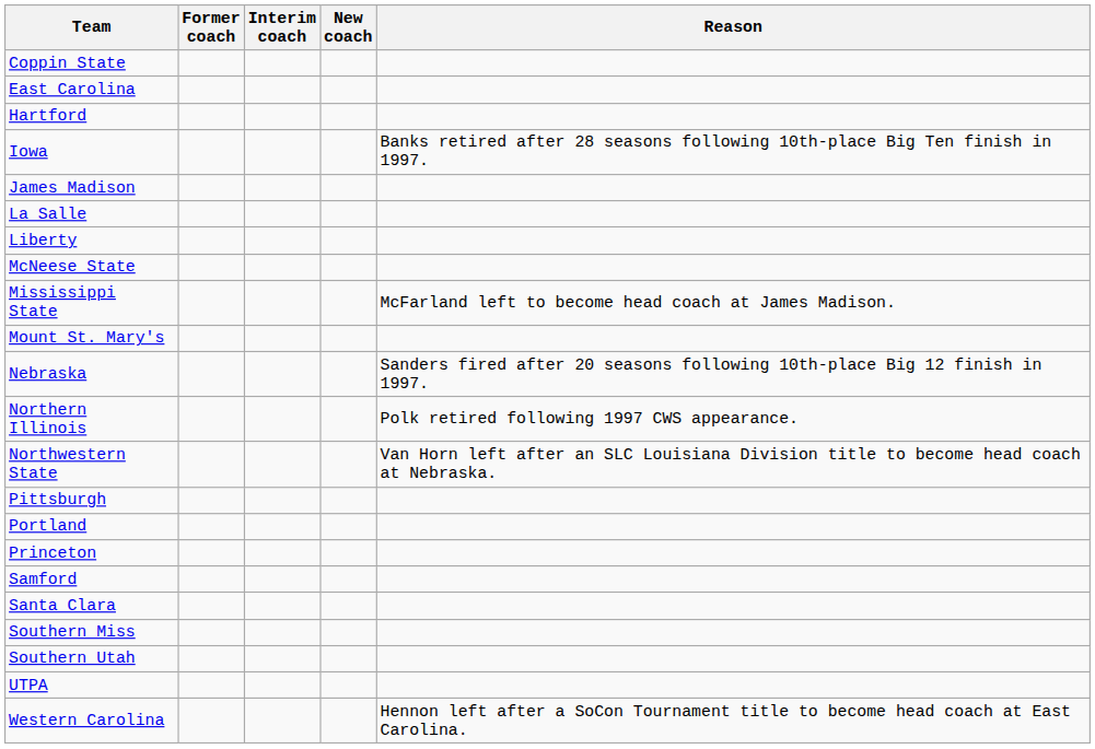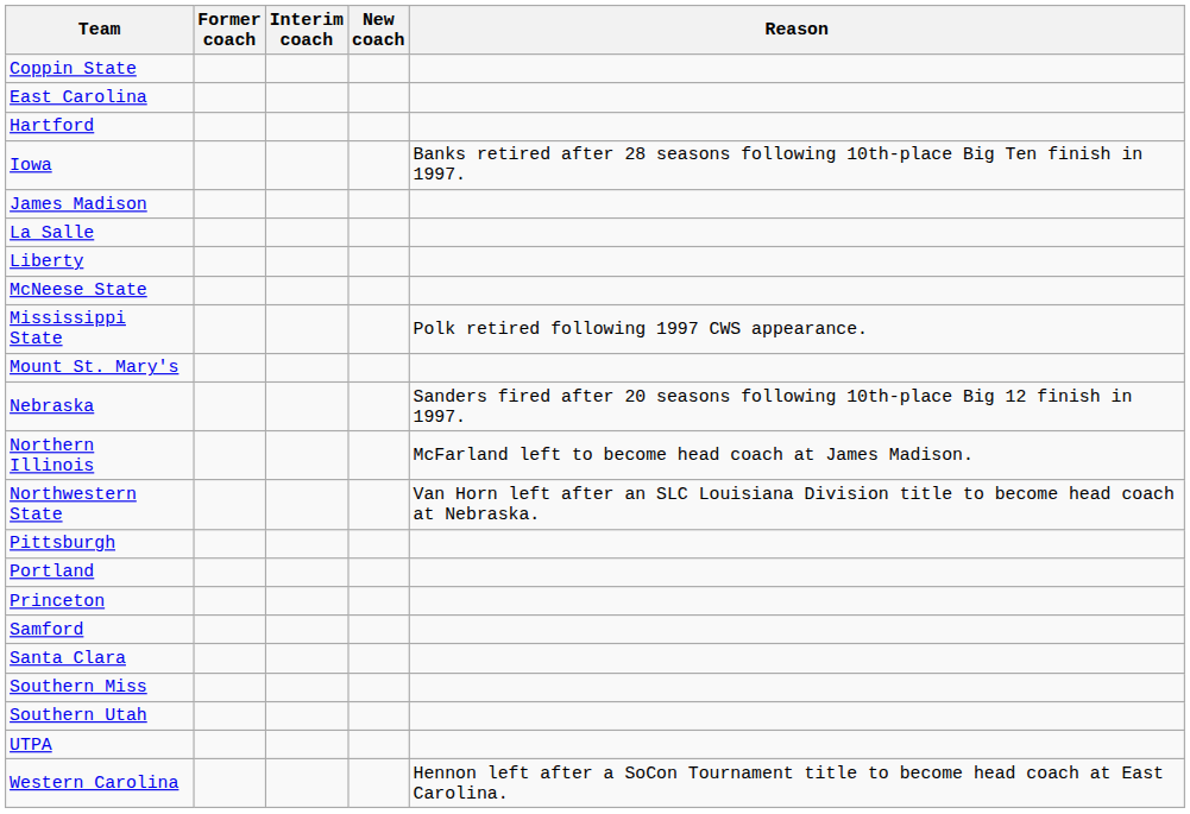 <table class="wikitable">
 <tr>
 <th>Team</th>
 <th>Former<br>coach</th>
 <th>Interim<br>coach</th>
 <th>New<br>coach</th>
 <th>Reason</th>
 </tr>
 <tr>
 <td><a href='#'>Coppin State</a></td>
 <td></td>
 <td></td>
 <td></td>
 <td></td>
 </tr>
 <tr>
 <td><a href='#'>East Carolina</a></td>
 <td></td>
 <td></td>
 <td></td>
 <td></td>
 </tr>
 <tr>
 <td><a href='#'>Hartford</a></td>
 <td></td>
 <td></td>
 <td></td>
 <td></td>
 </tr>
 <tr>
 <td><a href='#'>Iowa</a></td>
 <td></td>
 <td></td>
 <td></td>
 <td>Banks retired after 28 seasons following 10th-place Big Ten finish in 1997.</td>
 </tr>
 <tr>
 <td><a href='#'>James Madison</a></td>
 <td></td>
 <td></td>
 <td></td>
 <td></td>
 </tr>
 <tr>
 <td><a href='#'>La Salle</a></td>
 <td></td>
 <td></td>
 <td></td>
 <td></td>
 </tr>
 <tr>
 <td><a href='#'>Liberty</a></td>
 <td></td>
 <td></td>
 <td></td>
 <td></td>
 </tr>
 <tr>
 <td><a href='#'>McNeese State</a></td>
 <td></td>
 <td></td>
 <td></td>
 <td></td>
 </tr>
 <tr>
 <td><a href='#'>Mississippi State</a></td>
 <td></td>
 <td></td>
 <td></td>
-<td>McFarland left to become head coach at James Madison.</td>
+<td>Polk retired following 1997 CWS appearance.</td>
 </tr>
 <tr>
 <td><a href='#'>Mount St. Mary's</a></td>
 <td></td>
 <td></td>
 <td></td>
 <td></td>
 </tr>
 <tr>
 <td><a href='#'>Nebraska</a></td>
 <td></td>
 <td></td>
 <td></td>
 <td>Sanders fired after 20 seasons following 10th-place Big 12 finish in 1997.</td>
 </tr>
 <tr>
 <td><a href='#'>Northern Illinois</a></td>
 <td></td>
 <td></td>
 <td></td>
-<td>Polk retired following 1997 CWS appearance.</td>
+<td>McFarland left to become head coach at James Madison.</td>
 </tr>
 <tr>
 <td><a href='#'>Northwestern State</a></td>
 <td></td>
 <td></td>
 <td></td>
 <td>Van Horn left after an SLC Louisiana Division title to become head coach at Nebraska.</td>
 </tr>
 <tr>
 <td><a href='#'>Pittsburgh</a></td>
 <td></td>
 <td></td>
 <td></td>
 <td></td>
 </tr>
 <tr>
 <td><a href='#'>Portland</a></td>
 <td></td>
 <td></td>
 <td></td>
 <td></td>
 </tr>
 <tr>
 <td><a href='#'>Princeton</a></td>
 <td></td>
 <td></td>
 <td></td>
 <td></td>
 </tr>
 <tr>
 <td><a href='#'>Samford</a></td>
 <td></td>
 <td></td>
 <td></td>
 <td></td>
 </tr>
 <tr>
 <td><a href='#'>Santa Clara</a></td>
 <td></td>
 <td></td>
 <td></td>
 <td></td>
 </tr>
 <tr>
 <td><a href='#'>Southern Miss</a></td>
 <td></td>
 <td></td>
 <td></td>
 <td></td>
 </tr>
 <tr>
 <td><a href='#'>Southern Utah</a></td>
 <td></td>
 <td></td>
 <td></td>
 <td></td>
 </tr>
 <tr>
 <td><a href='#'>UTPA</a></td>
 <td></td>
 <td></td>
 <td></td>
 <td></td>
 </tr>
 <tr>
 <td><a href='#'>Western Carolina</a></td>
 <td></td>
 <td></td>
 <td></td>
 <td>Hennon left after a SoCon Tournament title to become head coach at East Carolina.</td>
 </tr>
 </table>
